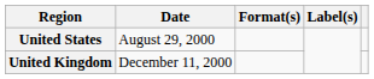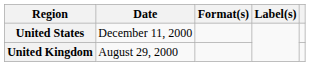 <table class="wikitable plainrowheaders">
 <tr>
 <th scope="col">Region</th>
 <th scope="col">Date</th>
 <th scope="col">Format(s)</th>
 <th scope="col">Label(s)</th>
 <th scope="col"></th>
 </tr>
 <tr>
 <th scope="row">United States</th>
-<td>August 29, 2000</td>
+<td>December 11, 2000</td>
 <td></td>
 <td rowspan="2"></td>
 <td align="center"></td>
 </tr>
 <tr>
 <th scope="row">United Kingdom</th>
-<td>December 11, 2000</td>
+<td>August 29, 2000</td>
 <td></td>
 <td align="center"></td>
 </tr>
 </table>
